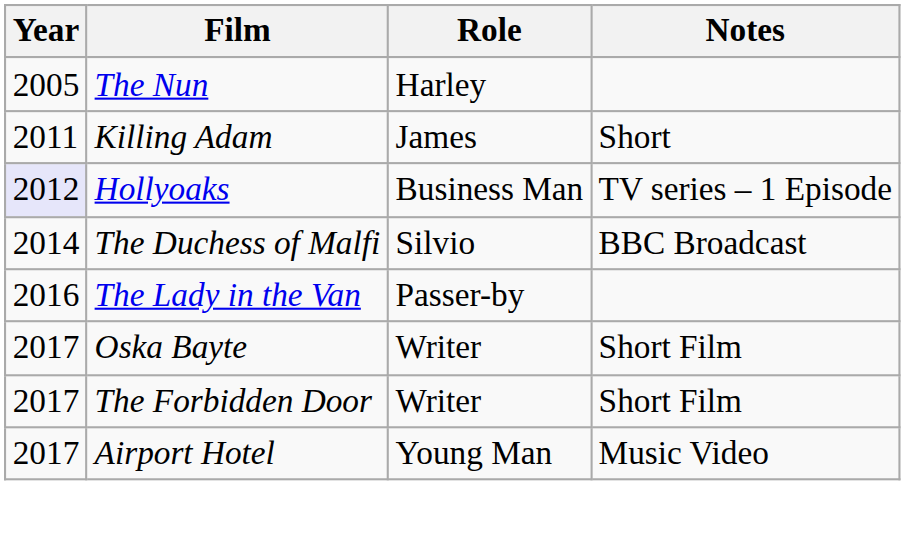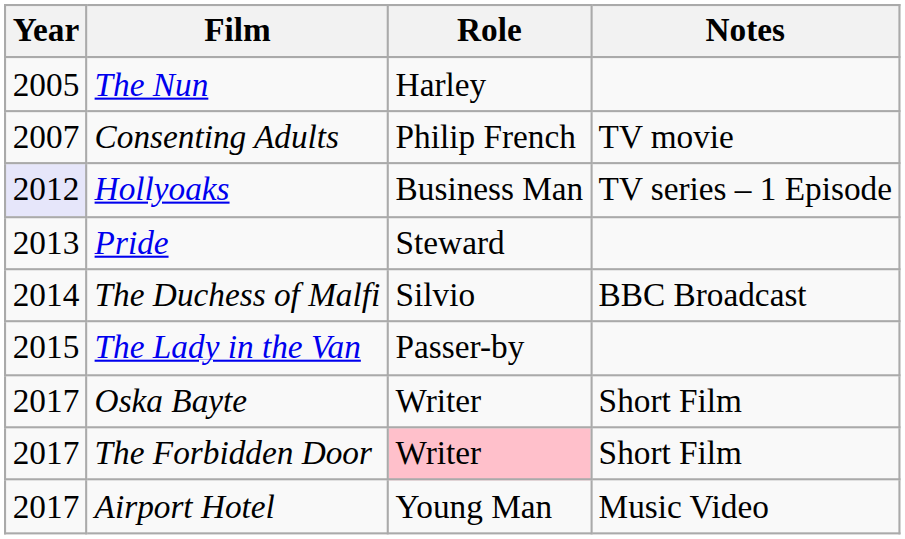 <table class="wikitable">
 <tr>
 <th>Year</th>
 <th>Film</th>
 <th>Role</th>
 <th>Notes</th>
 </tr>
 <tr>
 <td>2005</td>
 <td><em><a href='#'>The Nun</a></em></td>
 <td>Harley</td>
 <td></td>
 </tr>
 <tr>
-<td>2011</td>
-<td><em>Killing Adam</em></td>
-<td>James</td>
-<td>Short</td>
+<td>2007</td>
+<td><em>Consenting Adults</em></td>
+<td>Philip French</td>
+<td>TV movie</td>
 </tr>
 <tr>
 <td style="background: lavender;">2012</td>
 <td><em><a href='#'>Hollyoaks</a></em></td>
 <td>Business Man</td>
 <td>TV series – 1 Episode</td>
 </tr>
 <tr>
+<td>2013</td>
+<td><em><a href='#'>Pride</a></em></td>
+<td>Steward</td>
+<td></td>
+</tr>
+<tr>
 <td>2014</td>
 <td><em>The Duchess of Malfi</em></td>
 <td>Silvio</td>
 <td>BBC Broadcast</td>
 </tr>
 <tr>
-<td>2016</td>
+<td>2015</td>
 <td><em><a href='#'>The Lady in the Van</a></em></td>
 <td>Passer-by</td>
 <td></td>
 </tr>
 <tr>
 <td>2017</td>
 <td><em>Oska Bayte</em></td>
 <td>Writer</td>
 <td>Short Film</td>
 </tr>
 <tr>
 <td>2017</td>
 <td><em>The Forbidden Door</em></td>
-<td>Writer</td>
+<td style="background: pink;">Writer</td>
 <td>Short Film</td>
 </tr>
 <tr>
 <td>2017</td>
 <td><em>Airport Hotel</em></td>
 <td>Young Man</td>
 <td>Music Video</td>
 </tr>
 </table>
